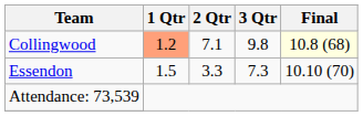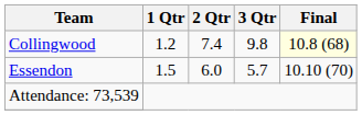 <table class="wikitable">
 <tr>
 <th>Team</th>
 <th>1 Qtr</th>
 <th>2 Qtr</th>
 <th>3 Qtr</th>
 <th>Final</th>
 </tr>
 <tr>
 <td><a href='#'>Collingwood</a></td>
-<td align=center style="background: lightsalmon;">1.2</td>
-<td align=center>7.1</td>
+<td align=center>1.2</td>
+<td align=center>7.4</td>
 <td align=center>9.8</td>
 <td align=center style="background: lightyellow;">10.8 (68)</td>
 </tr>
 <tr>
 <td><a href='#'>Essendon</a></td>
 <td align=center>1.5</td>
-<td align=center>3.3</td>
-<td align=center>7.3</td>
+<td align=center>6.0</td>
+<td align=center>5.7</td>
 <td align=center>10.10 (70)</td>
 </tr>
 <tr>
 <td align=center>Attendance: 73,539</td>
 </tr>
 <tr>
 </tr>
 </table>
